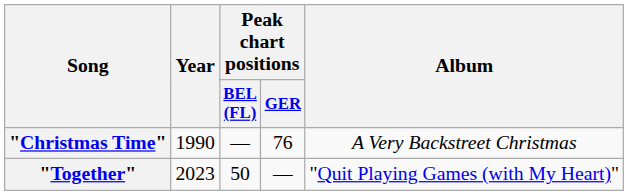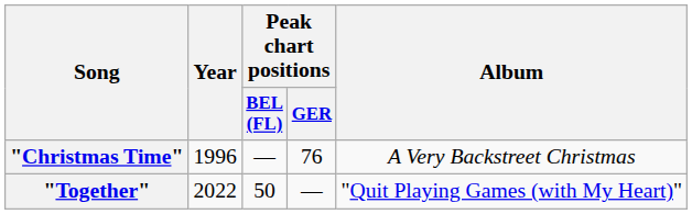 <table class="wikitable plainrowheaders" style="text-align:center;" border="1">
 <tr>
 <th scope="col" rowspan="2">Song</th>
 <th scope="col" rowspan="2" style="width:1em;">Year</th>
 <th scope="col" colspan="2">Peak chart positions</th>
 <th scope="col" rowspan="2">Album</th>
 </tr>
 <tr>
 <th scope="col" style="width:1em;font-size:85%;"><a href='#'>BEL<br>(FL)</a><br></th>
 <th scope="col" style="width:1em;font-size:85%;"><a href='#'>GER</a><br></th>
 </tr>
 <tr>
 <th scope="row">"<a href='#'>Christmas Time</a>"</th>
-<td>1990</td>
+<td>1996</td>
 <td>—</td>
 <td>76</td>
 <td><em>A Very Backstreet Christmas</em></td>
 </tr>
 <tr>
 <th scope="row">"<a href='#'>Together</a>"</th>
-<td>2023</td>
+<td>2022</td>
 <td>50</td>
 <td>—</td>
 <td>"<a href='#'>Quit Playing Games (with My Heart)</a>"</td>
 </tr>
 </table>
